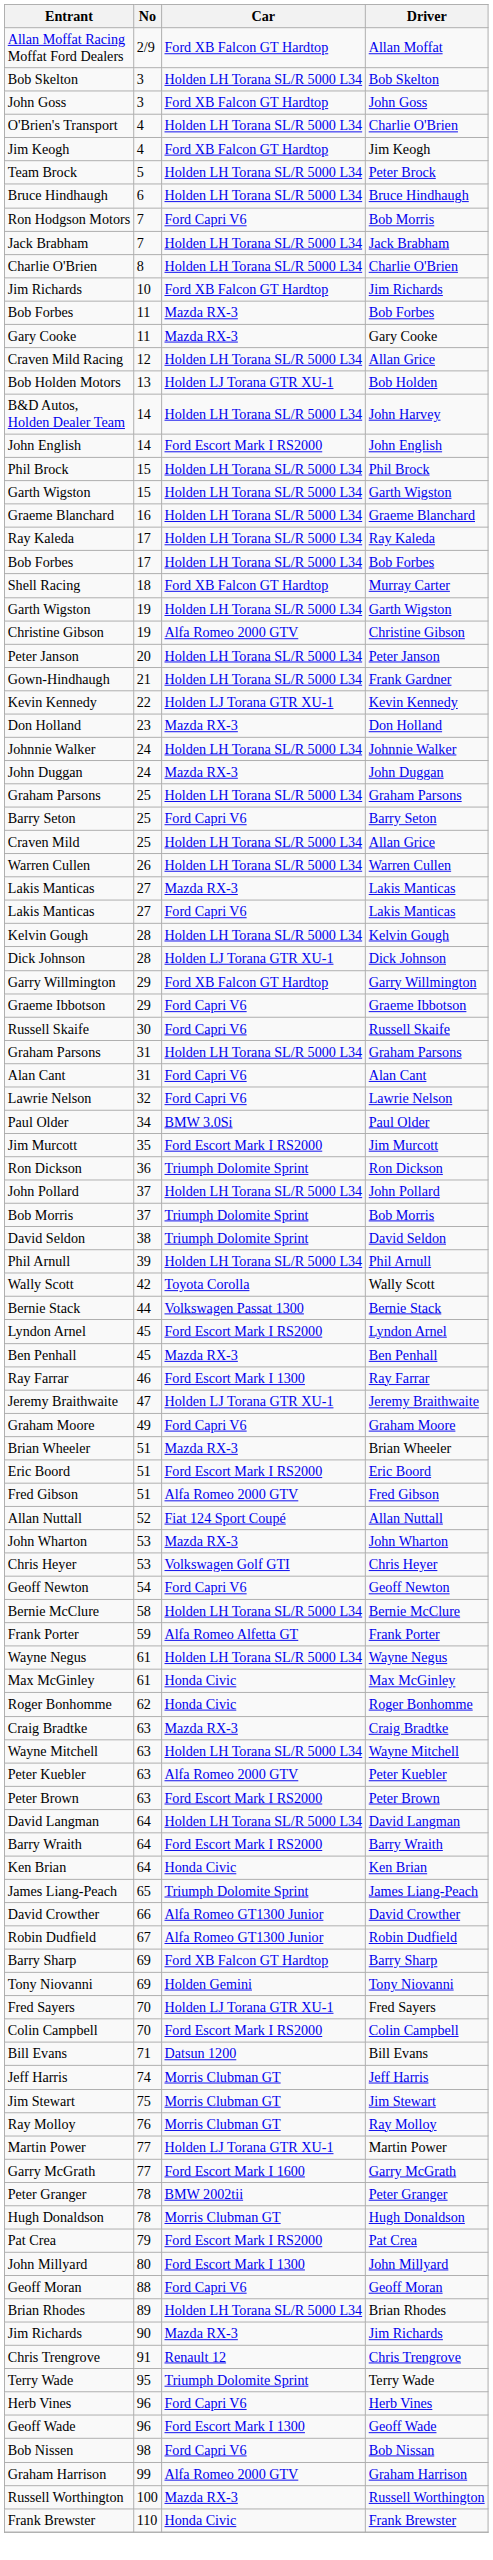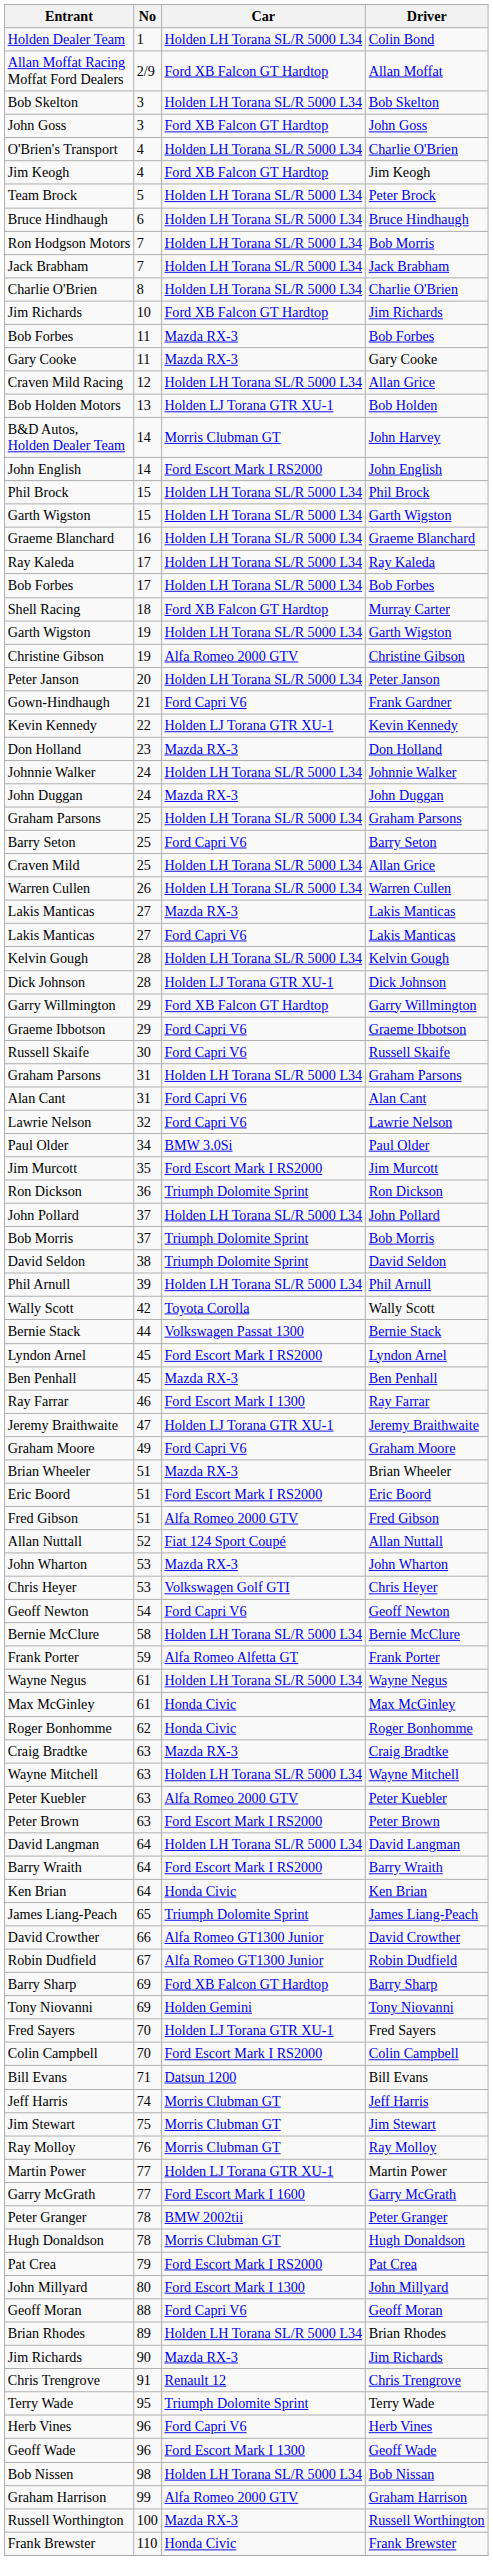 <table class="wikitable" style="font-size: 95%;">
 <tr>
 <th>Entrant</th>
 <th>No</th>
 <th>Car</th>
 <th>Driver</th>
+</tr>
+<tr>
+<td><a href='#'>Holden Dealer Team</a></td>
+<td>1</td>
+<td><a href='#'>Holden LH Torana SL/R 5000 L34</a></td>
+<td><a href='#'>Colin Bond</a></td>
 </tr>
 <tr>
 <td><a href='#'>Allan Moffat Racing</a><br>Moffat Ford Dealers</td>
 <td>2/9</td>
 <td><a href='#'>Ford XB Falcon GT Hardtop</a></td>
 <td><a href='#'>Allan Moffat</a></td>
 </tr>
 <tr>
 <td>Bob Skelton</td>
 <td>3</td>
 <td><a href='#'>Holden LH Torana SL/R 5000 L34</a></td>
 <td><a href='#'>Bob Skelton</a></td>
 </tr>
 <tr>
 <td>John Goss</td>
 <td>3</td>
 <td><a href='#'>Ford XB Falcon GT Hardtop</a></td>
 <td><a href='#'>John Goss</a></td>
 </tr>
 <tr>
 <td>O'Brien's Transport</td>
 <td>4</td>
 <td><a href='#'>Holden LH Torana SL/R 5000 L34</a></td>
 <td><a href='#'>Charlie O'Brien</a></td>
 </tr>
 <tr>
 <td>Jim Keogh</td>
 <td>4</td>
 <td><a href='#'>Ford XB Falcon GT Hardtop</a></td>
 <td>Jim Keogh</td>
 </tr>
 <tr>
 <td>Team Brock</td>
 <td>5</td>
 <td><a href='#'>Holden LH Torana SL/R 5000 L34</a></td>
 <td><a href='#'>Peter Brock</a></td>
 </tr>
 <tr>
 <td>Bruce Hindhaugh</td>
 <td>6</td>
 <td><a href='#'>Holden LH Torana SL/R 5000 L34</a></td>
 <td><a href='#'>Bruce Hindhaugh</a></td>
 </tr>
 <tr>
 <td>Ron Hodgson Motors</td>
 <td>7</td>
-<td><a href='#'>Ford Capri V6</a></td>
+<td><a href='#'>Holden LH Torana SL/R 5000 L34</a></td>
 <td><a href='#'>Bob Morris</a></td>
 </tr>
 <tr>
 <td>Jack Brabham</td>
 <td>7</td>
 <td><a href='#'>Holden LH Torana SL/R 5000 L34</a></td>
 <td><a href='#'>Jack Brabham</a></td>
 </tr>
 <tr>
 <td>Charlie O'Brien</td>
 <td>8</td>
 <td><a href='#'>Holden LH Torana SL/R 5000 L34</a></td>
 <td><a href='#'>Charlie O'Brien</a></td>
 </tr>
 <tr>
 <td>Jim Richards</td>
 <td>10</td>
 <td><a href='#'>Ford XB Falcon GT Hardtop</a></td>
 <td><a href='#'>Jim Richards</a></td>
 </tr>
 <tr>
 <td>Bob Forbes</td>
 <td>11</td>
 <td><a href='#'>Mazda RX-3</a></td>
 <td><a href='#'>Bob Forbes</a></td>
 </tr>
 <tr>
 <td>Gary Cooke</td>
 <td>11</td>
 <td><a href='#'>Mazda RX-3</a></td>
 <td>Gary Cooke</td>
 </tr>
 <tr>
 <td>Craven Mild Racing</td>
 <td>12</td>
 <td><a href='#'>Holden LH Torana SL/R 5000 L34</a></td>
 <td><a href='#'>Allan Grice</a></td>
 </tr>
 <tr>
 <td>Bob Holden Motors</td>
 <td>13</td>
 <td><a href='#'>Holden LJ Torana GTR XU-1</a></td>
 <td><a href='#'>Bob Holden</a></td>
 </tr>
 <tr>
 <td>B&D Autos,<br><a href='#'>Holden Dealer Team</a></td>
 <td>14</td>
-<td><a href='#'>Holden LH Torana SL/R 5000 L34</a></td>
+<td><a href='#'>Morris Clubman GT</a></td>
 <td><a href='#'>John Harvey</a></td>
 </tr>
 <tr>
 <td>John English</td>
 <td>14</td>
 <td><a href='#'>Ford Escort Mark I RS2000</a></td>
 <td><a href='#'>John English</a></td>
 </tr>
 <tr>
 <td>Phil Brock</td>
 <td>15</td>
 <td><a href='#'>Holden LH Torana SL/R 5000 L34</a></td>
 <td><a href='#'>Phil Brock</a></td>
 </tr>
 <tr>
 <td>Garth Wigston</td>
 <td>15</td>
 <td><a href='#'>Holden LH Torana SL/R 5000 L34</a></td>
 <td><a href='#'>Garth Wigston</a></td>
 </tr>
 <tr>
 <td>Graeme Blanchard</td>
 <td>16</td>
 <td><a href='#'>Holden LH Torana SL/R 5000 L34</a></td>
 <td><a href='#'>Graeme Blanchard</a></td>
 </tr>
 <tr>
 <td>Ray Kaleda</td>
 <td>17</td>
 <td><a href='#'>Holden LH Torana SL/R 5000 L34</a></td>
 <td><a href='#'>Ray Kaleda</a></td>
 </tr>
 <tr>
 <td>Bob Forbes</td>
 <td>17</td>
 <td><a href='#'>Holden LH Torana SL/R 5000 L34</a></td>
 <td><a href='#'>Bob Forbes</a></td>
 </tr>
 <tr>
 <td>Shell Racing</td>
 <td>18</td>
 <td><a href='#'>Ford XB Falcon GT Hardtop</a></td>
 <td><a href='#'>Murray Carter</a></td>
 </tr>
 <tr>
 <td>Garth Wigston</td>
 <td>19</td>
 <td><a href='#'>Holden LH Torana SL/R 5000 L34</a></td>
 <td><a href='#'>Garth Wigston</a></td>
 </tr>
 <tr>
 <td>Christine Gibson</td>
 <td>19</td>
 <td><a href='#'>Alfa Romeo 2000 GTV</a></td>
 <td><a href='#'>Christine Gibson</a></td>
 </tr>
 <tr>
 <td>Peter Janson</td>
 <td>20</td>
 <td><a href='#'>Holden LH Torana SL/R 5000 L34</a></td>
 <td><a href='#'>Peter Janson</a></td>
 </tr>
 <tr>
 <td>Gown-Hindhaugh</td>
 <td>21</td>
-<td><a href='#'>Holden LH Torana SL/R 5000 L34</a></td>
+<td><a href='#'>Ford Capri V6</a></td>
 <td><a href='#'>Frank Gardner</a></td>
 </tr>
 <tr>
 <td>Kevin Kennedy</td>
 <td>22</td>
 <td><a href='#'>Holden LJ Torana GTR XU-1</a></td>
 <td><a href='#'>Kevin Kennedy</a></td>
 </tr>
 <tr>
 <td>Don Holland</td>
 <td>23</td>
 <td><a href='#'>Mazda RX-3</a></td>
 <td><a href='#'>Don Holland</a></td>
 </tr>
 <tr>
 <td>Johnnie Walker</td>
 <td>24</td>
 <td><a href='#'>Holden LH Torana SL/R 5000 L34</a></td>
 <td><a href='#'>Johnnie Walker</a></td>
 </tr>
 <tr>
 <td>John Duggan</td>
 <td>24</td>
 <td><a href='#'>Mazda RX-3</a></td>
 <td><a href='#'>John Duggan</a></td>
 </tr>
 <tr>
 <td>Graham Parsons</td>
 <td>25</td>
 <td><a href='#'>Holden LH Torana SL/R 5000 L34</a></td>
 <td><a href='#'>Graham Parsons</a></td>
 </tr>
 <tr>
 <td>Barry Seton</td>
 <td>25</td>
 <td><a href='#'>Ford Capri V6</a></td>
 <td><a href='#'>Barry Seton</a></td>
 </tr>
 <tr>
 <td>Craven Mild</td>
 <td>25</td>
 <td><a href='#'>Holden LH Torana SL/R 5000 L34</a></td>
 <td><a href='#'>Allan Grice</a></td>
 </tr>
 <tr>
 <td>Warren Cullen</td>
 <td>26</td>
 <td><a href='#'>Holden LH Torana SL/R 5000 L34</a></td>
 <td><a href='#'>Warren Cullen</a></td>
 </tr>
 <tr>
 <td>Lakis Manticas</td>
 <td>27</td>
 <td><a href='#'>Mazda RX-3</a></td>
 <td><a href='#'>Lakis Manticas</a></td>
 </tr>
 <tr>
 <td>Lakis Manticas</td>
 <td>27</td>
 <td><a href='#'>Ford Capri V6</a></td>
 <td><a href='#'>Lakis Manticas</a></td>
 </tr>
 <tr>
 <td>Kelvin Gough</td>
 <td>28</td>
 <td><a href='#'>Holden LH Torana SL/R 5000 L34</a></td>
 <td><a href='#'>Kelvin Gough</a></td>
 </tr>
 <tr>
 <td>Dick Johnson</td>
 <td>28</td>
 <td><a href='#'>Holden LJ Torana GTR XU-1</a></td>
 <td><a href='#'>Dick Johnson</a></td>
 </tr>
 <tr>
 <td>Garry Willmington</td>
 <td>29</td>
 <td><a href='#'>Ford XB Falcon GT Hardtop</a></td>
 <td><a href='#'>Garry Willmington</a></td>
 </tr>
 <tr>
 <td>Graeme Ibbotson</td>
 <td>29</td>
 <td><a href='#'>Ford Capri V6</a></td>
 <td><a href='#'>Graeme Ibbotson</a></td>
 </tr>
 <tr>
 <td>Russell Skaife</td>
 <td>30</td>
 <td><a href='#'>Ford Capri V6</a></td>
 <td><a href='#'>Russell Skaife</a></td>
 </tr>
 <tr>
 <td>Graham Parsons</td>
 <td>31</td>
 <td><a href='#'>Holden LH Torana SL/R 5000 L34</a></td>
 <td><a href='#'>Graham Parsons</a></td>
 </tr>
 <tr>
 <td>Alan Cant</td>
 <td>31</td>
 <td><a href='#'>Ford Capri V6</a></td>
 <td><a href='#'>Alan Cant</a></td>
 </tr>
 <tr>
 <td>Lawrie Nelson</td>
 <td>32</td>
 <td><a href='#'>Ford Capri V6</a></td>
 <td><a href='#'>Lawrie Nelson</a></td>
 </tr>
 <tr>
 <td>Paul Older</td>
 <td>34</td>
 <td><a href='#'>BMW 3.0Si</a></td>
 <td><a href='#'>Paul Older</a></td>
 </tr>
 <tr>
 <td>Jim Murcott</td>
 <td>35</td>
 <td><a href='#'>Ford Escort Mark I RS2000</a></td>
 <td><a href='#'>Jim Murcott</a></td>
 </tr>
 <tr>
 <td>Ron Dickson</td>
 <td>36</td>
 <td><a href='#'>Triumph Dolomite Sprint</a></td>
 <td><a href='#'>Ron Dickson</a></td>
 </tr>
 <tr>
 <td>John Pollard</td>
 <td>37</td>
 <td><a href='#'>Holden LH Torana SL/R 5000 L34</a></td>
 <td><a href='#'>John Pollard</a></td>
 </tr>
 <tr>
 <td>Bob Morris</td>
 <td>37</td>
 <td><a href='#'>Triumph Dolomite Sprint</a></td>
 <td><a href='#'>Bob Morris</a></td>
 </tr>
 <tr>
 <td>David Seldon</td>
 <td>38</td>
 <td><a href='#'>Triumph Dolomite Sprint</a></td>
 <td><a href='#'>David Seldon</a></td>
 </tr>
 <tr>
 <td>Phil Arnull</td>
 <td>39</td>
 <td><a href='#'>Holden LH Torana SL/R 5000 L34</a></td>
 <td><a href='#'>Phil Arnull</a></td>
 </tr>
 <tr>
 <td>Wally Scott</td>
 <td>42</td>
 <td><a href='#'>Toyota Corolla</a></td>
 <td>Wally Scott</td>
 </tr>
 <tr>
 <td>Bernie Stack</td>
 <td>44</td>
 <td><a href='#'>Volkswagen Passat 1300</a></td>
 <td><a href='#'>Bernie Stack</a></td>
 </tr>
 <tr>
 <td>Lyndon Arnel</td>
 <td>45</td>
 <td><a href='#'>Ford Escort Mark I RS2000</a></td>
 <td><a href='#'>Lyndon Arnel</a></td>
 </tr>
 <tr>
 <td>Ben Penhall</td>
 <td>45</td>
 <td><a href='#'>Mazda RX-3</a></td>
 <td><a href='#'>Ben Penhall</a></td>
 </tr>
 <tr>
 <td>Ray Farrar</td>
 <td>46</td>
 <td><a href='#'>Ford Escort Mark I 1300</a></td>
 <td><a href='#'>Ray Farrar</a></td>
 </tr>
 <tr>
 <td>Jeremy Braithwaite</td>
 <td>47</td>
 <td><a href='#'>Holden LJ Torana GTR XU-1</a></td>
 <td><a href='#'>Jeremy Braithwaite</a></td>
 </tr>
 <tr>
 <td>Graham Moore</td>
 <td>49</td>
 <td><a href='#'>Ford Capri V6</a></td>
 <td><a href='#'>Graham Moore</a></td>
 </tr>
 <tr>
 <td>Brian Wheeler</td>
 <td>51</td>
 <td><a href='#'>Mazda RX-3</a></td>
 <td>Brian Wheeler</td>
 </tr>
 <tr>
 <td>Eric Boord</td>
 <td>51</td>
 <td><a href='#'>Ford Escort Mark I RS2000</a></td>
 <td><a href='#'>Eric Boord</a></td>
 </tr>
 <tr>
 <td>Fred Gibson</td>
 <td>51</td>
 <td><a href='#'>Alfa Romeo 2000 GTV</a></td>
 <td><a href='#'>Fred Gibson</a></td>
 </tr>
 <tr>
 <td>Allan Nuttall</td>
 <td>52</td>
 <td><a href='#'>Fiat 124 Sport Coupé</a></td>
 <td><a href='#'>Allan Nuttall</a></td>
 </tr>
 <tr>
 <td>John Wharton</td>
 <td>53</td>
 <td><a href='#'>Mazda RX-3</a></td>
 <td><a href='#'>John Wharton</a></td>
 </tr>
 <tr>
 <td>Chris Heyer</td>
 <td>53</td>
 <td><a href='#'>Volkswagen Golf GTI</a></td>
 <td><a href='#'>Chris Heyer</a></td>
 </tr>
 <tr>
 <td>Geoff Newton</td>
 <td>54</td>
 <td><a href='#'>Ford Capri V6</a></td>
 <td><a href='#'>Geoff Newton</a></td>
 </tr>
 <tr>
 <td>Bernie McClure</td>
 <td>58</td>
 <td><a href='#'>Holden LH Torana SL/R 5000 L34</a></td>
 <td><a href='#'>Bernie McClure</a></td>
 </tr>
 <tr>
 <td>Frank Porter</td>
 <td>59</td>
 <td><a href='#'>Alfa Romeo Alfetta GT</a></td>
 <td><a href='#'>Frank Porter</a></td>
 </tr>
 <tr>
 <td>Wayne Negus</td>
 <td>61</td>
 <td><a href='#'>Holden LH Torana SL/R 5000 L34</a></td>
 <td><a href='#'>Wayne Negus</a></td>
 </tr>
 <tr>
 <td>Max McGinley</td>
 <td>61</td>
 <td><a href='#'>Honda Civic</a></td>
 <td><a href='#'>Max McGinley</a></td>
 </tr>
 <tr>
 <td>Roger Bonhomme</td>
 <td>62</td>
 <td><a href='#'>Honda Civic</a></td>
 <td><a href='#'>Roger Bonhomme</a></td>
 </tr>
 <tr>
 <td>Craig Bradtke</td>
 <td>63</td>
 <td><a href='#'>Mazda RX-3</a></td>
 <td><a href='#'>Craig Bradtke</a></td>
 </tr>
 <tr>
 <td>Wayne Mitchell</td>
 <td>63</td>
 <td><a href='#'>Holden LH Torana SL/R 5000 L34</a></td>
 <td><a href='#'>Wayne Mitchell</a></td>
 </tr>
 <tr>
 <td>Peter Kuebler</td>
 <td>63</td>
 <td><a href='#'>Alfa Romeo 2000 GTV</a></td>
 <td><a href='#'>Peter Kuebler</a></td>
 </tr>
 <tr>
 <td>Peter Brown</td>
 <td>63</td>
 <td><a href='#'>Ford Escort Mark I RS2000</a></td>
 <td><a href='#'>Peter Brown</a></td>
 </tr>
 <tr>
 <td>David Langman</td>
 <td>64</td>
 <td><a href='#'>Holden LH Torana SL/R 5000 L34</a></td>
 <td><a href='#'>David Langman</a></td>
 </tr>
 <tr>
 <td>Barry Wraith</td>
 <td>64</td>
 <td><a href='#'>Ford Escort Mark I RS2000</a></td>
 <td><a href='#'>Barry Wraith</a></td>
 </tr>
 <tr>
 <td>Ken Brian</td>
 <td>64</td>
 <td><a href='#'>Honda Civic</a></td>
 <td><a href='#'>Ken Brian</a></td>
 </tr>
 <tr>
 <td>James Liang-Peach</td>
 <td>65</td>
 <td><a href='#'>Triumph Dolomite Sprint</a></td>
 <td><a href='#'>James Liang-Peach</a></td>
 </tr>
 <tr>
 <td>David Crowther</td>
 <td>66</td>
 <td><a href='#'>Alfa Romeo GT1300 Junior</a></td>
 <td><a href='#'>David Crowther</a></td>
 </tr>
 <tr>
 <td>Robin Dudfield</td>
 <td>67</td>
 <td><a href='#'>Alfa Romeo GT1300 Junior</a></td>
 <td><a href='#'>Robin Dudfield</a></td>
 </tr>
 <tr>
 <td>Barry Sharp</td>
 <td>69</td>
 <td><a href='#'>Ford XB Falcon GT Hardtop</a></td>
 <td><a href='#'>Barry Sharp</a></td>
 </tr>
 <tr>
 <td>Tony Niovanni</td>
 <td>69</td>
 <td><a href='#'>Holden Gemini</a></td>
 <td><a href='#'>Tony Niovanni</a></td>
 </tr>
 <tr>
 <td>Fred Sayers</td>
 <td>70</td>
 <td><a href='#'>Holden LJ Torana GTR XU-1</a></td>
 <td>Fred Sayers</td>
 </tr>
 <tr>
 <td>Colin Campbell</td>
 <td>70</td>
 <td><a href='#'>Ford Escort Mark I RS2000</a></td>
 <td><a href='#'>Colin Campbell</a></td>
 </tr>
 <tr>
 <td>Bill Evans</td>
 <td>71</td>
 <td><a href='#'>Datsun 1200</a></td>
 <td>Bill Evans</td>
 </tr>
 <tr>
 <td>Jeff Harris</td>
 <td>74</td>
 <td><a href='#'>Morris Clubman GT</a></td>
 <td><a href='#'>Jeff Harris</a></td>
 </tr>
 <tr>
 <td>Jim Stewart</td>
 <td>75</td>
 <td><a href='#'>Morris Clubman GT</a></td>
 <td><a href='#'>Jim Stewart</a></td>
 </tr>
 <tr>
 <td>Ray Molloy</td>
 <td>76</td>
 <td><a href='#'>Morris Clubman GT</a></td>
 <td><a href='#'>Ray Molloy</a></td>
 </tr>
 <tr>
 <td>Martin Power</td>
 <td>77</td>
 <td><a href='#'>Holden LJ Torana GTR XU-1</a></td>
 <td>Martin Power</td>
 </tr>
 <tr>
 <td>Garry McGrath</td>
 <td>77</td>
 <td><a href='#'>Ford Escort Mark I 1600</a></td>
 <td><a href='#'>Garry McGrath</a></td>
 </tr>
 <tr>
 <td>Peter Granger</td>
 <td>78</td>
 <td><a href='#'>BMW 2002tii</a></td>
 <td><a href='#'>Peter Granger</a></td>
 </tr>
 <tr>
 <td>Hugh Donaldson</td>
 <td>78</td>
 <td><a href='#'>Morris Clubman GT</a></td>
 <td><a href='#'>Hugh Donaldson</a></td>
 </tr>
 <tr>
 <td>Pat Crea</td>
 <td>79</td>
 <td><a href='#'>Ford Escort Mark I RS2000</a></td>
 <td><a href='#'>Pat Crea</a></td>
 </tr>
 <tr>
 <td>John Millyard</td>
 <td>80</td>
 <td><a href='#'>Ford Escort Mark I 1300</a></td>
 <td><a href='#'>John Millyard</a></td>
 </tr>
 <tr>
 <td>Geoff Moran</td>
 <td>88</td>
 <td><a href='#'>Ford Capri V6</a></td>
 <td><a href='#'>Geoff Moran</a></td>
 </tr>
 <tr>
 <td>Brian Rhodes</td>
 <td>89</td>
 <td><a href='#'>Holden LH Torana SL/R 5000 L34</a></td>
 <td>Brian Rhodes</td>
 </tr>
 <tr>
 <td>Jim Richards</td>
 <td>90</td>
 <td><a href='#'>Mazda RX-3</a></td>
 <td><a href='#'>Jim Richards</a></td>
 </tr>
 <tr>
 <td>Chris Trengrove</td>
 <td>91</td>
 <td><a href='#'>Renault 12</a></td>
 <td><a href='#'>Chris Trengrove</a></td>
 </tr>
 <tr>
 <td>Terry Wade</td>
 <td>95</td>
 <td><a href='#'>Triumph Dolomite Sprint</a></td>
 <td>Terry Wade</td>
 </tr>
 <tr>
 <td>Herb Vines</td>
 <td>96</td>
 <td><a href='#'>Ford Capri V6</a></td>
 <td><a href='#'>Herb Vines</a></td>
 </tr>
 <tr>
 <td>Geoff Wade</td>
 <td>96</td>
 <td><a href='#'>Ford Escort Mark I 1300</a></td>
 <td><a href='#'>Geoff Wade</a></td>
 </tr>
 <tr>
 <td>Bob Nissen</td>
 <td>98</td>
-<td><a href='#'>Ford Capri V6</a></td>
+<td><a href='#'>Holden LH Torana SL/R 5000 L34</a></td>
 <td><a href='#'>Bob Nissan</a></td>
 </tr>
 <tr>
 <td>Graham Harrison</td>
 <td>99</td>
 <td><a href='#'>Alfa Romeo 2000 GTV</a></td>
 <td><a href='#'>Graham Harrison</a></td>
 </tr>
 <tr>
 <td>Russell Worthington</td>
 <td>100</td>
 <td><a href='#'>Mazda RX-3</a></td>
 <td><a href='#'>Russell Worthington</a></td>
 </tr>
 <tr>
 <td>Frank Brewster</td>
 <td>110</td>
 <td><a href='#'>Honda Civic</a></td>
 <td><a href='#'>Frank Brewster</a></td>
 </tr>
 <tr>
 </tr>
 </table>
